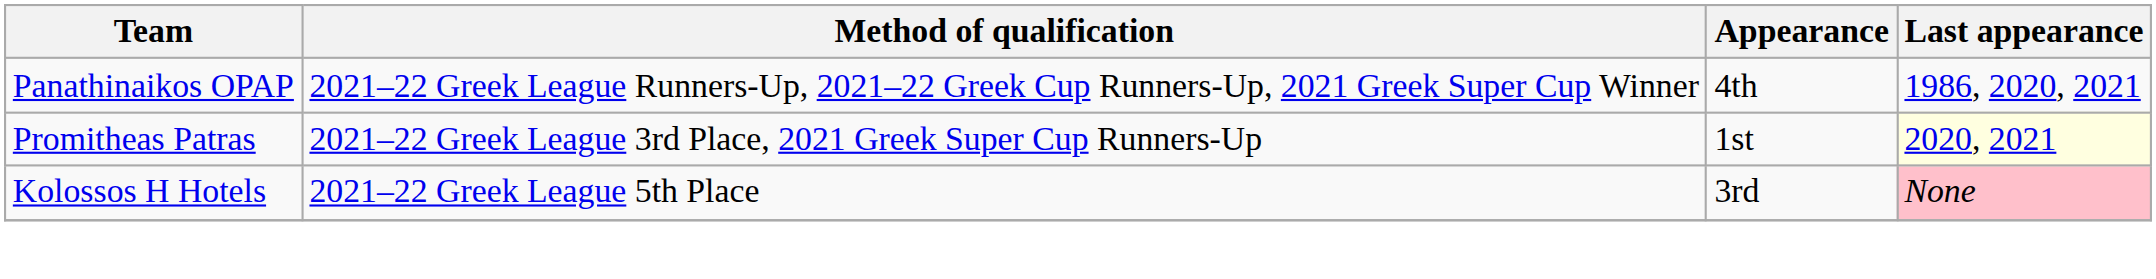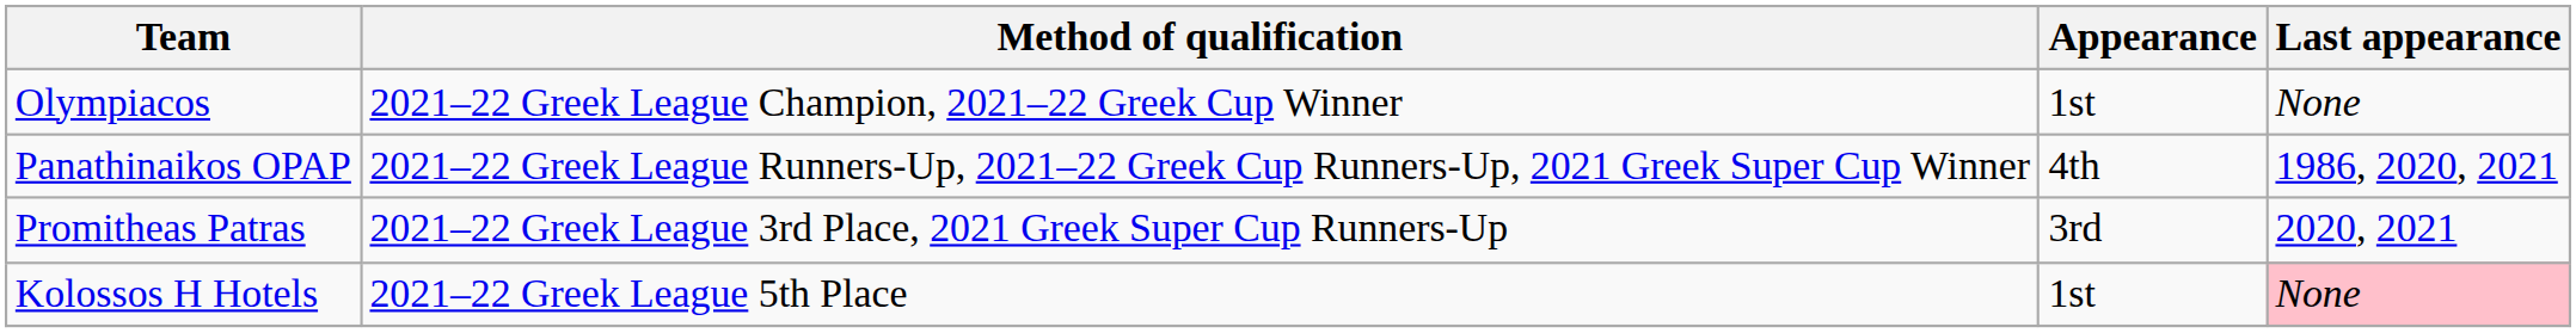 <table class="wikitable">
 <tr>
 <th>Team</th>
 <th>Method of qualification</th>
 <th>Appearance</th>
 <th>Last appearance</th>
+</tr>
+<tr>
+<td><a href='#'>Olympiacos</a></td>
+<td><a href='#'>2021–22 Greek League</a> Champion, <a href='#'>2021–22 Greek Cup</a> Winner</td>
+<td>1st</td>
+<td><em>None</em></td>
 </tr>
 <tr>
 <td><a href='#'>Panathinaikos OPAP</a></td>
 <td><a href='#'>2021–22 Greek League</a> Runners-Up, <a href='#'>2021–22 Greek Cup</a> Runners-Up, <a href='#'>2021 Greek Super Cup</a> Winner</td>
 <td>4th</td>
 <td><a href='#'>1986</a>, <a href='#'>2020</a>, <a href='#'>2021</a></td>
 </tr>
 <tr>
 <td><a href='#'>Promitheas Patras</a></td>
 <td><a href='#'>2021–22 Greek League</a> 3rd Place, <a href='#'>2021 Greek Super Cup</a> Runners-Up</td>
-<td>1st</td>
-<td style="background: lightyellow;"><a href='#'>2020</a>, <a href='#'>2021</a></td>
+<td>3rd</td>
+<td><a href='#'>2020</a>, <a href='#'>2021</a></td>
 </tr>
 <tr>
 <td><a href='#'>Kolossos H Hotels</a></td>
 <td><a href='#'>2021–22 Greek League</a> 5th Place</td>
-<td>3rd</td>
+<td>1st</td>
 <td style="background: pink;"><em>None</em></td>
 </tr>
 <tr>
 </tr>
 </table>
